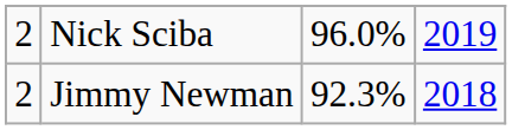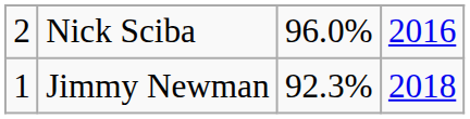 <table class="wikitable">
 <tr>
 </tr>
 <tr>
 <td>2</td>
 <td>Nick Sciba</td>
 <td><abbr>96.0%</abbr></td>
-<td><a href='#'>2019</a></td>
+<td><a href='#'>2016</a></td>
 </tr>
 <tr>
-<td>2</td>
+<td>1</td>
 <td>Jimmy Newman</td>
 <td><abbr>92.3%</abbr></td>
 <td><a href='#'>2018</a><br></td>
 </tr>
 </table>
